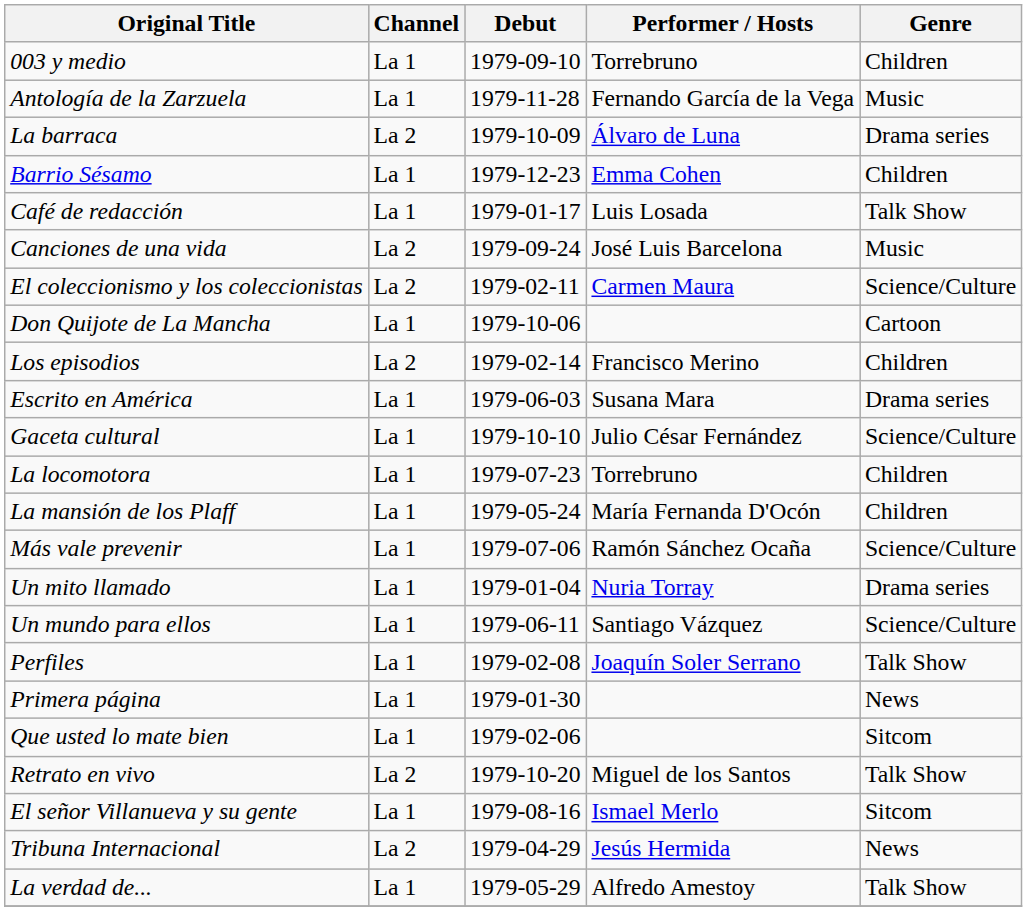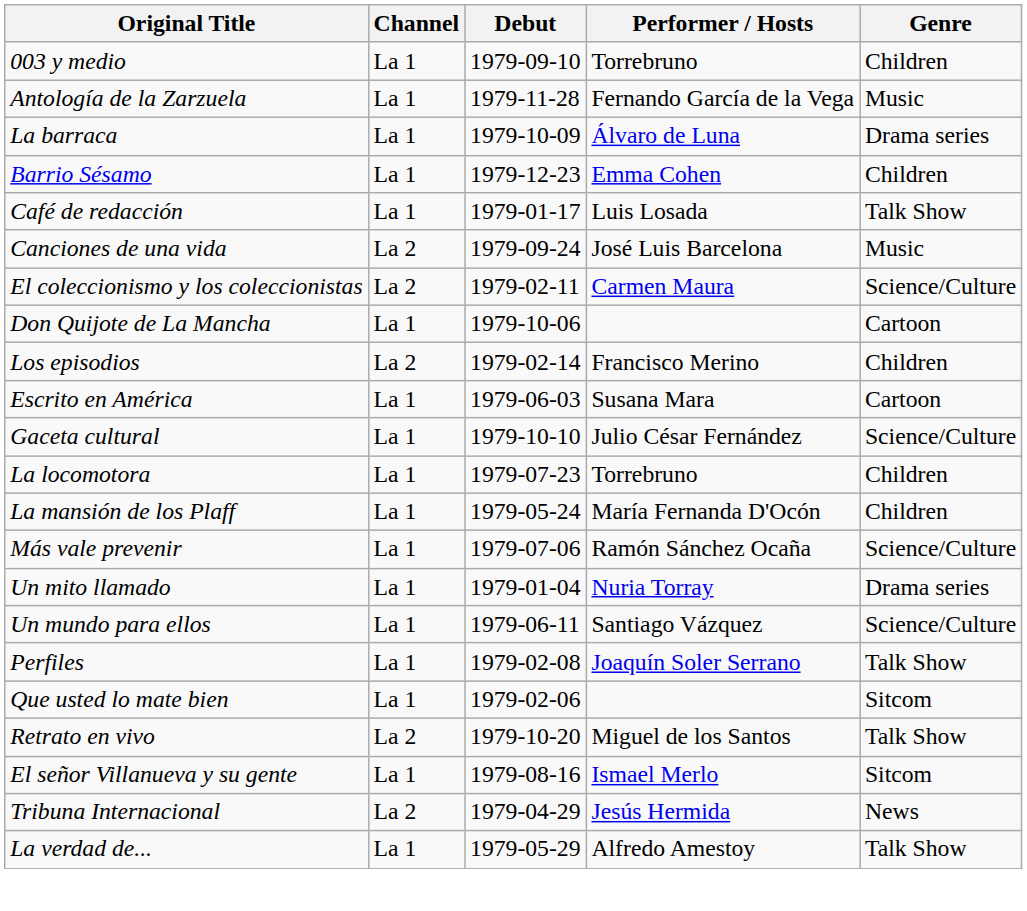 <table class="wikitable sortable">
 <tr>
 <th>Original Title</th>
 <th>Channel</th>
 <th>Debut</th>
 <th>Performer / Hosts</th>
 <th>Genre</th>
 </tr>
 <tr>
 <td><em>003 y medio</em></td>
 <td>La 1</td>
 <td>1979-09-10</td>
 <td>Torrebruno</td>
 <td>Children</td>
 </tr>
 <tr>
 <td><em>Antología de la Zarzuela</em></td>
 <td>La 1</td>
 <td>1979-11-28</td>
 <td>Fernando García de la Vega</td>
 <td>Music</td>
 </tr>
 <tr>
 <td><em>La barraca</em></td>
-<td>La 2</td>
+<td>La 1</td>
 <td>1979-10-09</td>
 <td><a href='#'>Álvaro de Luna</a></td>
 <td>Drama series</td>
 </tr>
 <tr>
 <td><em><a href='#'>Barrio Sésamo</a></em></td>
 <td>La 1</td>
 <td>1979-12-23</td>
 <td><a href='#'>Emma Cohen</a></td>
 <td>Children</td>
 </tr>
 <tr>
 <td><em>Café de redacción</em></td>
 <td>La 1</td>
 <td>1979-01-17</td>
 <td>Luis Losada</td>
 <td>Talk Show</td>
 </tr>
 <tr>
 <td><em>Canciones de una vida</em></td>
 <td>La 2</td>
 <td>1979-09-24</td>
 <td>José Luis Barcelona</td>
 <td>Music</td>
 </tr>
 <tr>
 <td><em>El coleccionismo y los coleccionistas</em></td>
 <td>La 2</td>
 <td>1979-02-11</td>
 <td><a href='#'>Carmen Maura</a></td>
 <td>Science/Culture</td>
 </tr>
 <tr>
 <td><em>Don Quijote de La Mancha</em></td>
 <td>La 1</td>
 <td>1979-10-06</td>
 <td></td>
 <td>Cartoon</td>
 </tr>
 <tr>
 <td><em>Los episodios</em></td>
 <td>La 2</td>
 <td>1979-02-14</td>
 <td>Francisco Merino</td>
 <td>Children</td>
 </tr>
 <tr>
 <td><em>Escrito en América</em></td>
 <td>La 1</td>
 <td>1979-06-03</td>
 <td>Susana Mara</td>
-<td>Drama series</td>
+<td>Cartoon</td>
 </tr>
 <tr>
 <td><em>Gaceta cultural</em></td>
 <td>La 1</td>
 <td>1979-10-10</td>
 <td>Julio César Fernández</td>
 <td>Science/Culture</td>
 </tr>
 <tr>
 <td><em>La locomotora</em></td>
 <td>La 1</td>
 <td>1979-07-23</td>
 <td>Torrebruno</td>
 <td>Children</td>
 </tr>
 <tr>
 <td><em>La mansión de los Plaff</em></td>
 <td>La 1</td>
 <td>1979-05-24</td>
 <td>María Fernanda D'Ocón</td>
 <td>Children</td>
 </tr>
 <tr>
 <td><em>Más vale prevenir</em></td>
 <td>La 1</td>
 <td>1979-07-06</td>
 <td>Ramón Sánchez Ocaña</td>
 <td>Science/Culture</td>
 </tr>
 <tr>
 <td><em>Un mito llamado</em></td>
 <td>La 1</td>
 <td>1979-01-04</td>
 <td><a href='#'>Nuria Torray</a></td>
 <td>Drama series</td>
 </tr>
 <tr>
 <td><em>Un mundo para ellos</em></td>
 <td>La 1</td>
 <td>1979-06-11</td>
 <td>Santiago Vázquez</td>
 <td>Science/Culture</td>
 </tr>
 <tr>
 <td><em>Perfiles</em></td>
 <td>La 1</td>
 <td>1979-02-08</td>
 <td><a href='#'>Joaquín Soler Serrano</a></td>
 <td>Talk Show</td>
 </tr>
 <tr>
-<td><em>Primera página</em></td>
-<td>La 1</td>
-<td>1979-01-30</td>
-<td></td>
-<td>News</td>
-</tr>
-<tr>
 <td><em>Que usted lo mate bien</em></td>
 <td>La 1</td>
 <td>1979-02-06</td>
 <td></td>
 <td>Sitcom</td>
 </tr>
 <tr>
 <td><em>Retrato en vivo</em></td>
 <td>La 2</td>
 <td>1979-10-20</td>
 <td>Miguel de los Santos</td>
 <td>Talk Show</td>
 </tr>
 <tr>
 <td><em>El señor Villanueva y su gente</em></td>
 <td>La 1</td>
 <td>1979-08-16</td>
 <td><a href='#'>Ismael Merlo</a></td>
 <td>Sitcom</td>
 </tr>
 <tr>
 <td><em>Tribuna Internacional</em></td>
 <td>La 2</td>
 <td>1979-04-29</td>
 <td><a href='#'>Jesús Hermida</a></td>
 <td>News</td>
 </tr>
 <tr>
 <td><em>La verdad de...</em></td>
 <td>La 1</td>
 <td>1979-05-29</td>
 <td>Alfredo Amestoy</td>
 <td>Talk Show</td>
 </tr>
 <tr>
 </tr>
 </table>
